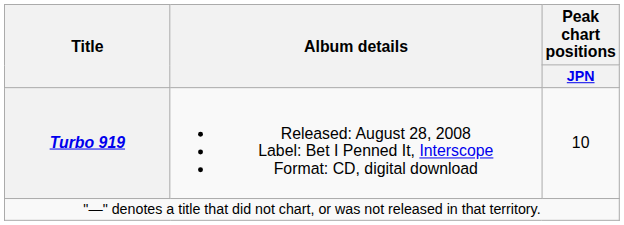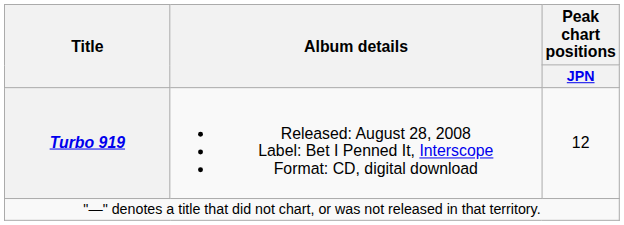 <table class="wikitable plainrowheaders" style="text-align:center;">
 <tr>
 <th scope="col" rowspan="2" style="width:10em;">Title</th>
 <th scope="col" rowspan="2" style="width:23em;">Album details</th>
 <th scope="col" colspan="1">Peak chart positions</th>
 </tr>
 <tr>
 <th scope="col" style="width:2.2em;font-size:90%;"><a href='#'>JPN</a></th>
 </tr>
 <tr>
 <th scope="row"><em><a href='#'>Turbo 919</a></em></th>
 <td><br><ul><li>Released: August 28, 2008</li><li>Label: Bet I Penned It, <a href='#'>Interscope</a></li><li>Format: CD, digital download</li></ul></td>
-<td>10</td>
+<td>12</td>
 </tr>
 <tr>
 <td colspan="3" style="font-size:90%">"—" denotes a title that did not chart, or was not released in that territory.</td>
 </tr>
 </table>
